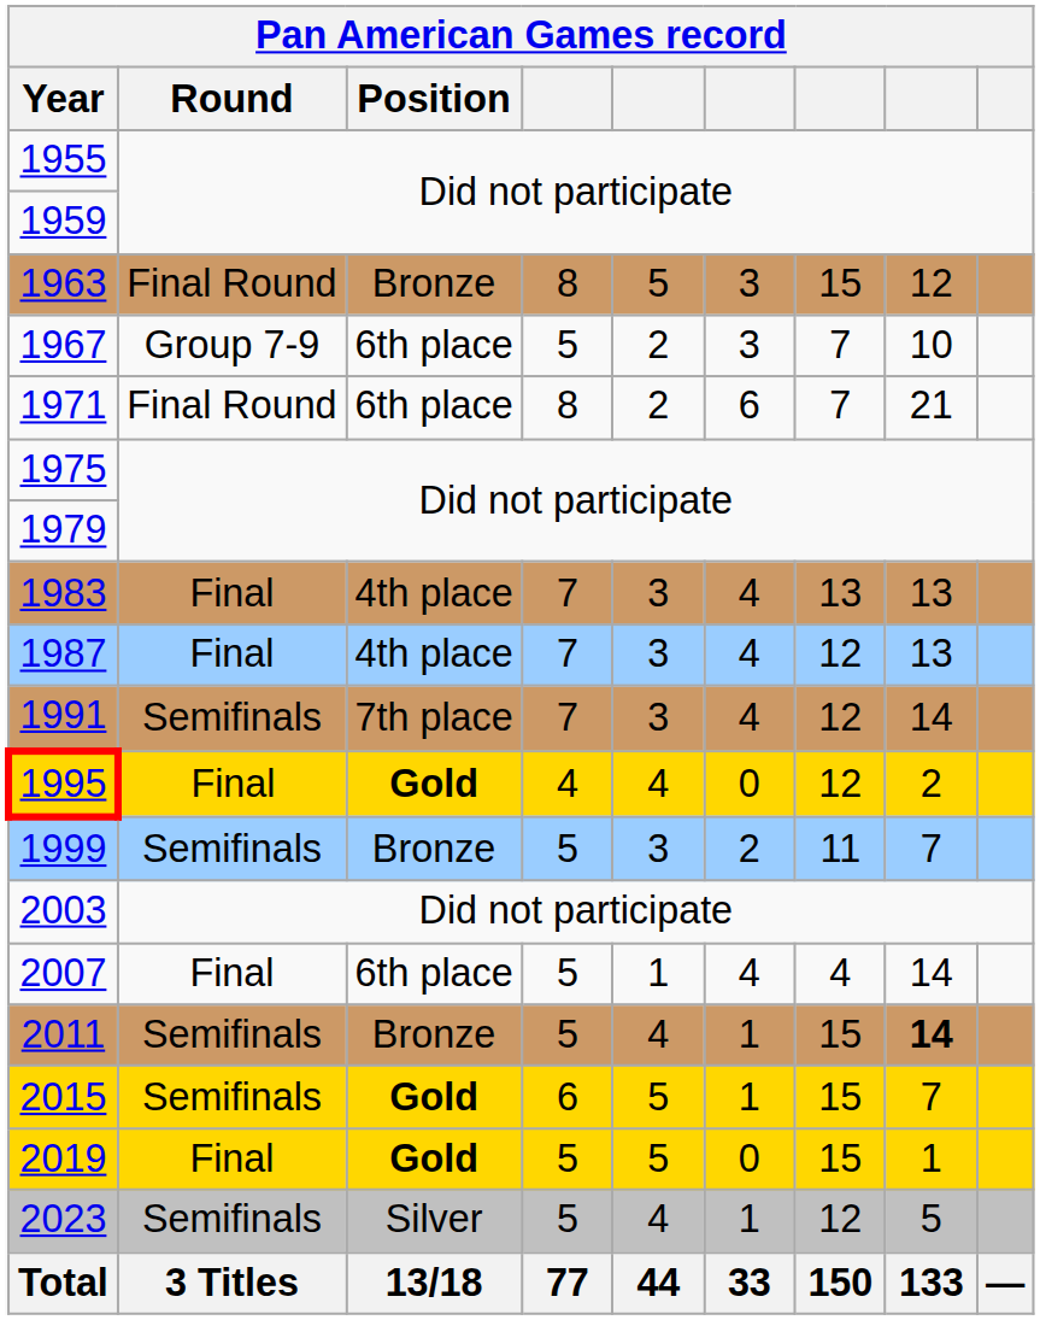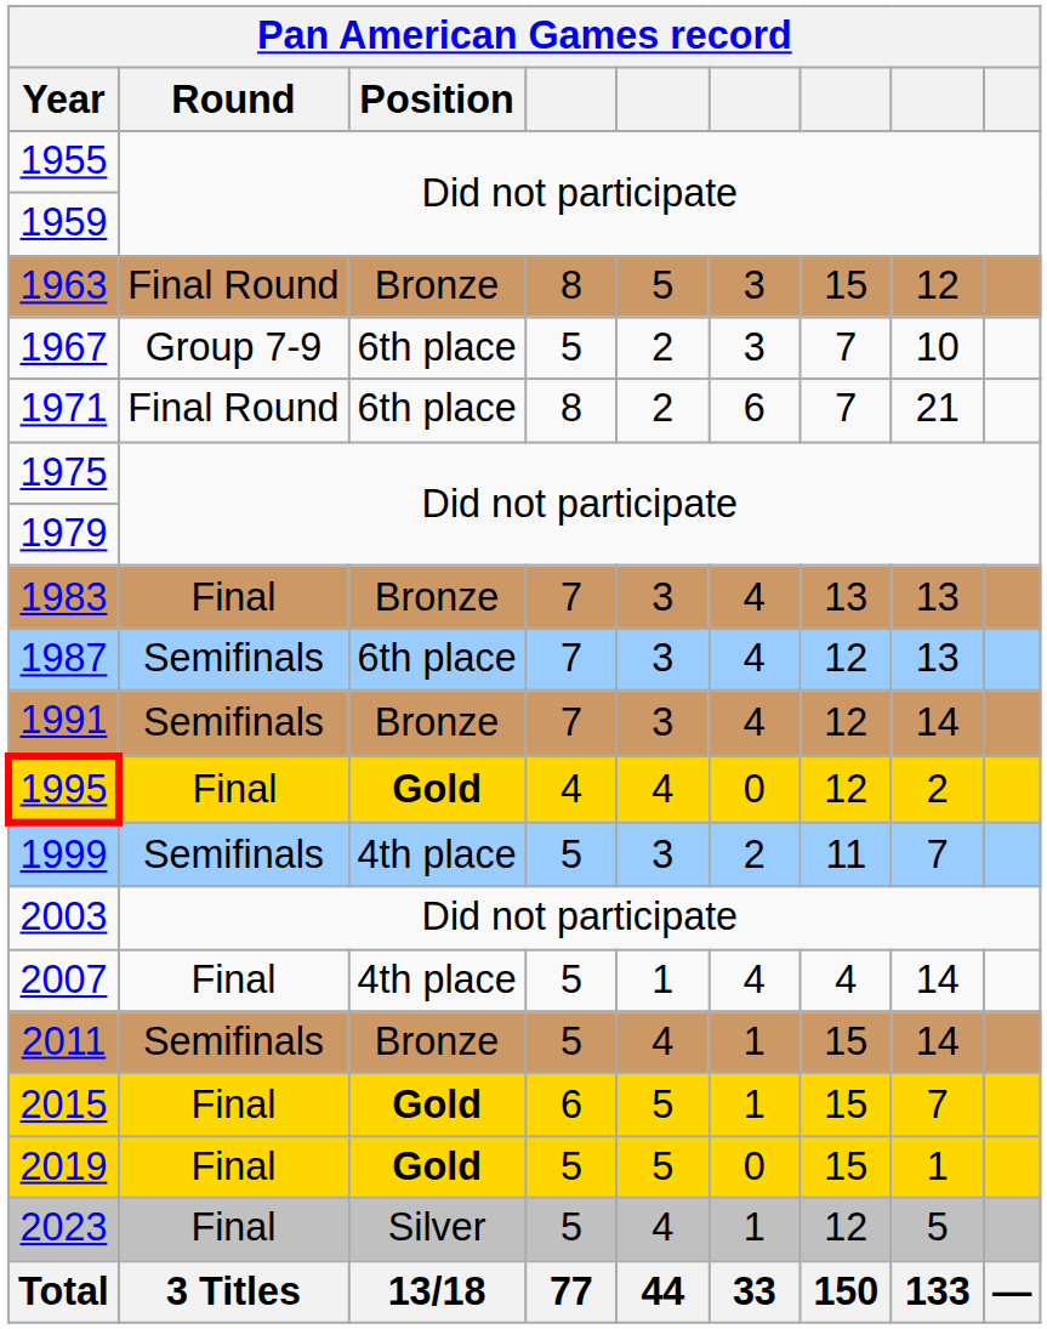 <table class="wikitable" style="text-align: center;">
 <tr>
 <th colspan=9><a href='#'>Pan American Games record</a></th>
 </tr>
 <tr>
 <th>Year</th>
 <th>Round</th>
 <th>Position</th>
 <th width=30></th>
 <th width=30></th>
 <th width=30></th>
 <th width=30></th>
 <th width=30></th>
 <th></th>
 </tr>
 <tr>
 <td> <a href='#'>1955</a></td>
 <td rowspan="2" colspan="8">Did not participate</td>
 </tr>
 <tr>
 <td> <a href='#'>1959</a></td>
 </tr>
 <tr bgcolor=cc9966>
 <td> <a href='#'>1963</a></td>
 <td>Final Round</td>
 <td>Bronze</td>
 <td>8</td>
 <td>5</td>
 <td>3</td>
 <td>15</td>
 <td>12</td>
 <td></td>
 </tr>
 <tr>
 <td> <a href='#'>1967</a></td>
 <td>Group 7-9</td>
 <td>6th place</td>
 <td>5</td>
 <td>2</td>
 <td>3</td>
 <td>7</td>
 <td>10</td>
 <td></td>
 </tr>
 <tr>
 <td> <a href='#'>1971</a></td>
 <td>Final Round</td>
 <td>6th place</td>
 <td>8</td>
 <td>2</td>
 <td>6</td>
 <td>7</td>
 <td>21</td>
 <td></td>
 </tr>
 <tr>
 <td> <a href='#'>1975</a></td>
 <td rowspan="2" colspan="8">Did not participate</td>
 </tr>
 <tr>
 <td> <a href='#'>1979</a></td>
 </tr>
 <tr bgcolor=cc9966>
 <td> <a href='#'>1983</a></td>
 <td>Final</td>
-<td>4th place</td>
+<td>Bronze</td>
 <td>7</td>
 <td>3</td>
 <td>4</td>
 <td>13</td>
 <td>13</td>
 <td></td>
 </tr>
 <tr bgcolor=9acdff>
 <td> <a href='#'>1987</a></td>
-<td>Final</td>
-<td>4th place</td>
+<td>Semifinals</td>
+<td>6th place</td>
 <td>7</td>
 <td>3</td>
 <td>4</td>
 <td>12</td>
 <td>13</td>
 <td></td>
 </tr>
 <tr bgcolor=cc9966>
 <td> <a href='#'>1991</a></td>
 <td>Semifinals</td>
-<td>7th place</td>
+<td>Bronze</td>
 <td>7</td>
 <td>3</td>
 <td>4</td>
 <td>12</td>
 <td>14</td>
 <td></td>
 </tr>
 <tr bgcolor=gold>
 <td style="border: 3px solid red"> <a href='#'>1995</a></td>
 <td>Final</td>
 <td><strong>Gold</strong></td>
 <td>4</td>
 <td>4</td>
 <td>0</td>
 <td>12</td>
 <td>2</td>
 <td></td>
 </tr>
 <tr bgcolor=9acdff>
 <td> <a href='#'>1999</a></td>
 <td>Semifinals</td>
-<td>Bronze</td>
+<td>4th place</td>
 <td>5</td>
 <td>3</td>
 <td>2</td>
 <td>11</td>
 <td>7</td>
 <td></td>
 </tr>
 <tr>
 <td> <a href='#'>2003</a></td>
 <td colspan="8">Did not participate</td>
 </tr>
 <tr>
 <td> <a href='#'>2007</a></td>
 <td>Final</td>
-<td>6th place</td>
+<td>4th place</td>
 <td>5</td>
 <td>1</td>
 <td>4</td>
 <td>4</td>
 <td>14</td>
 <td></td>
 </tr>
 <tr bgcolor=cc9966>
 <td> <a href='#'>2011</a></td>
 <td>Semifinals</td>
 <td>Bronze</td>
 <td>5</td>
 <td>4</td>
 <td>1</td>
 <td>15</td>
-<td><strong>14</strong></td>
+<td>14</td>
 <td></td>
 </tr>
 <tr bgcolor=gold>
 <td> <a href='#'>2015</a></td>
-<td>Semifinals</td>
+<td>Final</td>
 <td><strong>Gold</strong></td>
 <td>6</td>
 <td>5</td>
 <td>1</td>
 <td>15</td>
 <td>7</td>
 <td></td>
 </tr>
 <tr bgcolor=gold>
 <td> <a href='#'>2019</a></td>
 <td>Final</td>
 <td><strong>Gold</strong></td>
 <td>5</td>
 <td>5</td>
 <td>0</td>
 <td>15</td>
 <td>1</td>
 <td></td>
 </tr>
 <tr bgcolor=silver>
 <td> <a href='#'>2023</a></td>
-<td>Semifinals</td>
+<td>Final</td>
 <td>Silver</td>
 <td>5</td>
 <td>4</td>
 <td>1</td>
 <td>12</td>
 <td>5</td>
 <td></td>
 </tr>
 <tr>
 <th>Total</th>
 <th>3 Titles</th>
 <th>13/18</th>
 <th>77</th>
 <th>44</th>
 <th>33</th>
 <th>150</th>
 <th>133</th>
 <th>—</th>
 </tr>
 </table>
